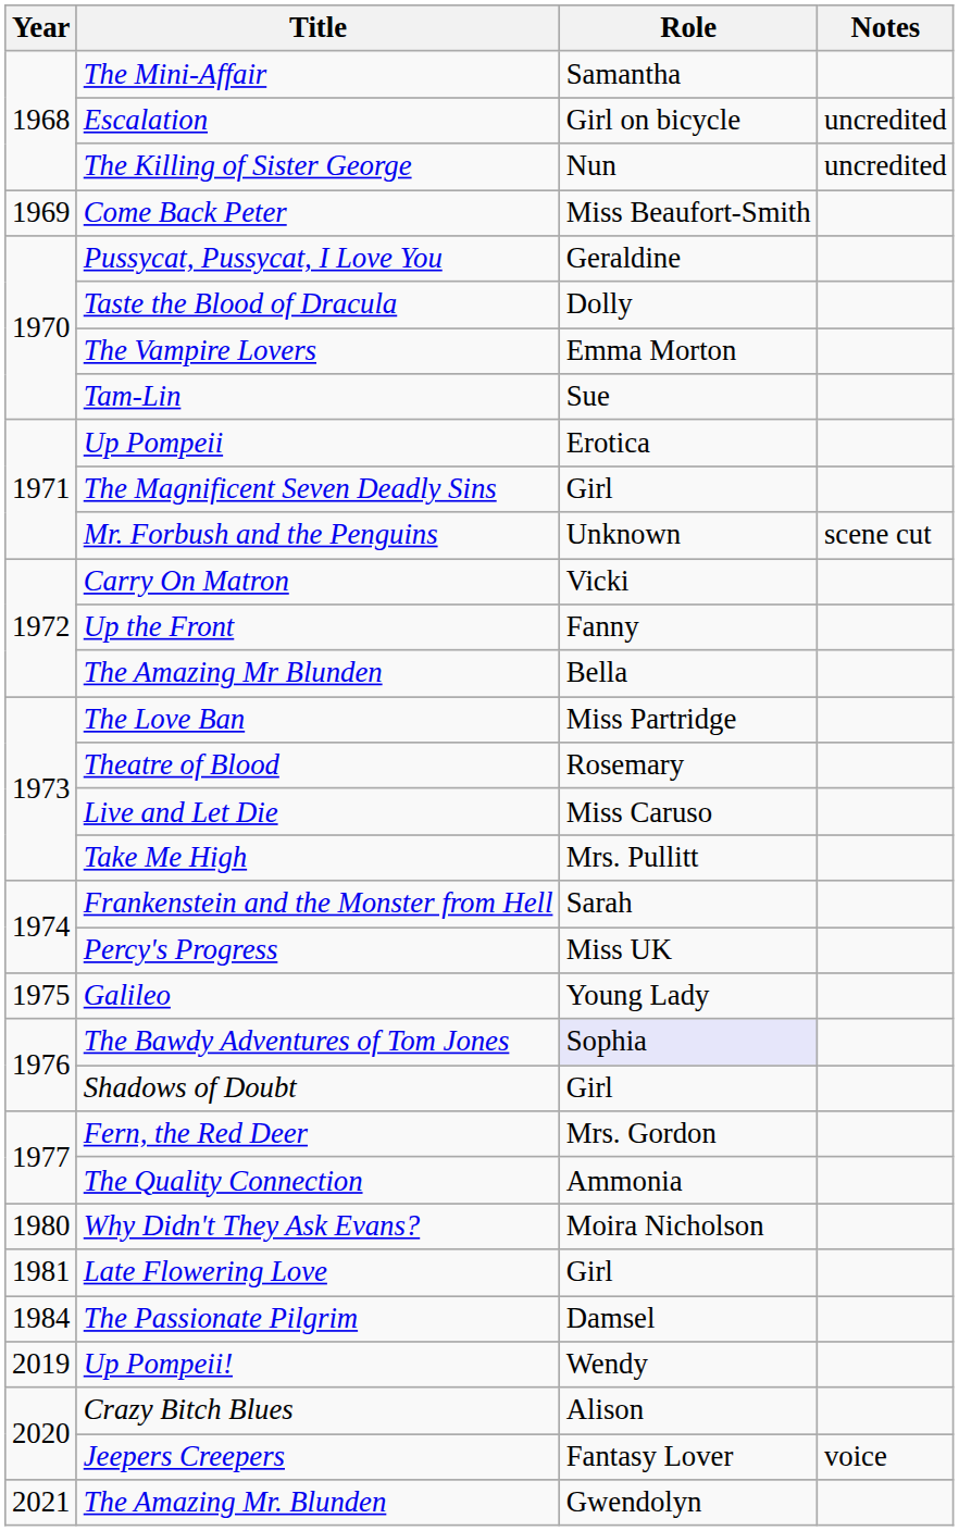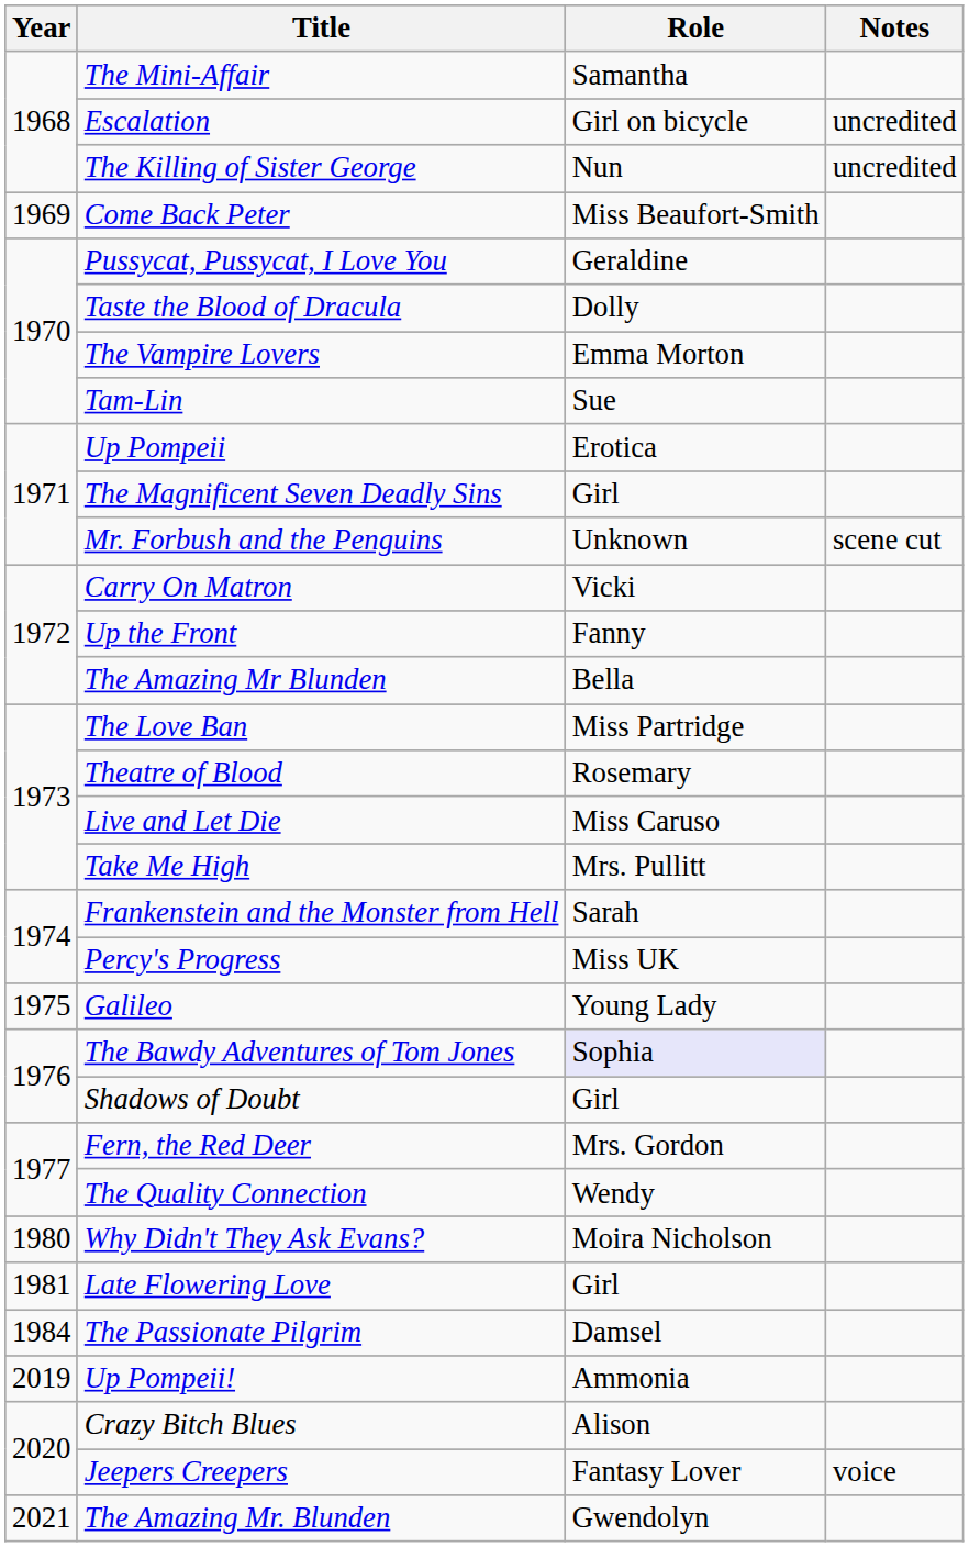 <table class="wikitable sortable">
 <tr>
 <th>Year</th>
 <th>Title</th>
 <th>Role</th>
 <th>Notes</th>
 </tr>
 <tr>
 <td rowspan=3>1968</td>
 <td><em><a href='#'>The Mini-Affair</a></em></td>
 <td>Samantha</td>
 <td></td>
 </tr>
 <tr>
 <td><em><a href='#'>Escalation</a></em></td>
 <td>Girl on bicycle</td>
 <td>uncredited</td>
 </tr>
 <tr>
 <td><em><a href='#'>The Killing of Sister George</a></em></td>
 <td>Nun</td>
 <td>uncredited</td>
 </tr>
 <tr>
 <td>1969</td>
 <td><em><a href='#'>Come Back Peter</a></em></td>
 <td>Miss Beaufort-Smith</td>
 <td></td>
 </tr>
 <tr>
 <td rowspan=4>1970</td>
 <td><em><a href='#'>Pussycat, Pussycat, I Love You</a></em></td>
 <td>Geraldine</td>
 <td></td>
 </tr>
 <tr>
 <td><em><a href='#'>Taste the Blood of Dracula</a></em></td>
 <td>Dolly</td>
 <td></td>
 </tr>
 <tr>
 <td><em><a href='#'>The Vampire Lovers</a></em></td>
 <td>Emma Morton</td>
 <td></td>
 </tr>
 <tr>
 <td><em><a href='#'>Tam-Lin</a></em></td>
 <td>Sue</td>
 <td></td>
 </tr>
 <tr>
 <td rowspan=3>1971</td>
 <td><em><a href='#'>Up Pompeii</a></em></td>
 <td>Erotica</td>
 <td></td>
 </tr>
 <tr>
 <td><em><a href='#'>The Magnificent Seven Deadly Sins</a></em></td>
 <td>Girl</td>
 <td></td>
 </tr>
 <tr>
 <td><em><a href='#'>Mr. Forbush and the Penguins</a></em></td>
 <td>Unknown</td>
 <td>scene cut</td>
 </tr>
 <tr>
 <td rowspan=3>1972</td>
 <td><em><a href='#'>Carry On Matron</a></em></td>
 <td>Vicki</td>
 <td></td>
 </tr>
 <tr>
 <td><em><a href='#'>Up the Front</a></em></td>
 <td>Fanny</td>
 <td></td>
 </tr>
 <tr>
 <td><em><a href='#'>The Amazing Mr Blunden</a></em></td>
 <td>Bella</td>
 <td></td>
 </tr>
 <tr>
 <td rowspan=4>1973</td>
 <td><em><a href='#'>The Love Ban</a></em></td>
 <td>Miss Partridge</td>
 <td></td>
 </tr>
 <tr>
 <td><em><a href='#'>Theatre of Blood</a></em></td>
 <td>Rosemary</td>
 <td></td>
 </tr>
 <tr>
 <td><em><a href='#'>Live and Let Die</a></em></td>
 <td>Miss Caruso</td>
 <td></td>
 </tr>
 <tr>
 <td><em><a href='#'>Take Me High</a></em></td>
 <td>Mrs. Pullitt</td>
 <td></td>
 </tr>
 <tr>
 <td rowspan=2>1974</td>
 <td><em><a href='#'>Frankenstein and the Monster from Hell</a></em></td>
 <td>Sarah</td>
 <td></td>
 </tr>
 <tr>
 <td><em><a href='#'>Percy's Progress</a></em></td>
 <td>Miss UK</td>
 <td></td>
 </tr>
 <tr>
 <td>1975</td>
 <td><em><a href='#'>Galileo</a></em></td>
 <td>Young Lady</td>
 <td></td>
 </tr>
 <tr>
 <td rowspan=2>1976</td>
 <td><em><a href='#'>The Bawdy Adventures of Tom Jones</a></em></td>
 <td style="background: lavender;">Sophia</td>
 <td></td>
 </tr>
 <tr>
 <td><em>Shadows of Doubt</em></td>
 <td>Girl</td>
 <td></td>
 </tr>
 <tr>
 <td rowspan=2>1977</td>
 <td><em><a href='#'>Fern, the Red Deer</a></em></td>
 <td>Mrs. Gordon</td>
 <td></td>
 </tr>
 <tr>
 <td><em><a href='#'>The Quality Connection</a></em></td>
-<td>Ammonia</td>
+<td>Wendy</td>
 <td></td>
 </tr>
 <tr>
 <td>1980</td>
 <td><em><a href='#'>Why Didn't They Ask Evans?</a></em></td>
 <td>Moira Nicholson</td>
 <td></td>
 </tr>
 <tr>
 <td>1981</td>
 <td><em><a href='#'>Late Flowering Love</a></em></td>
 <td>Girl</td>
 <td></td>
 </tr>
 <tr>
 <td>1984</td>
 <td><em><a href='#'>The Passionate Pilgrim</a></em></td>
 <td>Damsel</td>
 <td></td>
 </tr>
 <tr>
 <td>2019</td>
 <td><em><a href='#'>Up Pompeii!</a></em></td>
-<td>Wendy</td>
+<td>Ammonia</td>
 <td></td>
 </tr>
 <tr>
 <td rowspan=2>2020</td>
 <td><em>Crazy Bitch Blues</em></td>
 <td>Alison</td>
 <td></td>
 </tr>
 <tr>
 <td><em><a href='#'>Jeepers Creepers</a></em></td>
 <td>Fantasy Lover</td>
 <td>voice</td>
 </tr>
 <tr>
 <td>2021</td>
 <td><em><a href='#'>The Amazing Mr. Blunden</a></em></td>
 <td>Gwendolyn</td>
 <td></td>
 </tr>
 </table>
